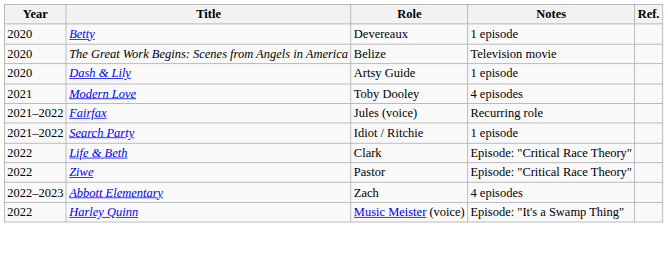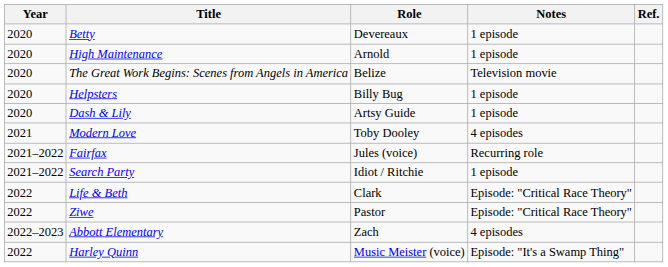 <table class="wikitable sortable">
 <tr>
 <th>Year</th>
 <th>Title</th>
 <th>Role</th>
 <th>Notes</th>
 <th>Ref.</th>
 </tr>
 <tr>
 <td>2020</td>
 <td><em><a href='#'>Betty</a></em></td>
 <td>Devereaux</td>
 <td>1 episode</td>
 <td></td>
 </tr>
 <tr>
 <td>2020</td>
+<td><em><a href='#'>High Maintenance</a></em></td>
+<td>Arnold</td>
+<td>1 episode</td>
+<td></td>
+</tr>
+<tr>
+<td>2020</td>
 <td><em>The Great Work Begins: Scenes from Angels in America</em></td>
 <td>Belize</td>
 <td>Television movie</td>
+<td></td>
+</tr>
+<tr>
+<td>2020</td>
+<td><em><a href='#'>Helpsters</a></em></td>
+<td>Billy Bug</td>
+<td>1 episode</td>
 <td></td>
 </tr>
 <tr>
 <td>2020</td>
 <td><em><a href='#'>Dash & Lily</a></em></td>
 <td>Artsy Guide</td>
 <td>1 episode</td>
 <td></td>
 </tr>
 <tr>
 <td>2021</td>
 <td><em><a href='#'>Modern Love</a></em></td>
 <td>Toby Dooley</td>
 <td>4 episodes</td>
 <td></td>
 </tr>
 <tr>
 <td>2021–2022</td>
 <td><em><a href='#'>Fairfax</a></em></td>
 <td>Jules (voice)</td>
 <td>Recurring role</td>
 <td></td>
 </tr>
 <tr>
 <td>2021–2022</td>
 <td><em><a href='#'>Search Party</a></em></td>
 <td>Idiot / Ritchie</td>
 <td>1 episode</td>
 <td></td>
 </tr>
 <tr>
 <td>2022</td>
 <td><em><a href='#'>Life & Beth</a></em></td>
 <td>Clark</td>
 <td>Episode: "Critical Race Theory"</td>
 <td></td>
 </tr>
 <tr>
 <td>2022</td>
 <td><em><a href='#'>Ziwe</a></em></td>
 <td>Pastor</td>
 <td>Episode: "Critical Race Theory"</td>
 <td></td>
 </tr>
 <tr>
 <td>2022–2023</td>
 <td><em><a href='#'>Abbott Elementary</a></em></td>
 <td>Zach</td>
 <td>4 episodes</td>
 <td></td>
 </tr>
 <tr>
 <td>2022</td>
 <td><em><a href='#'>Harley Quinn</a></em></td>
 <td><a href='#'>Music Meister</a> (voice)</td>
 <td>Episode: "It's a Swamp Thing"</td>
 <td></td>
 </tr>
 </table>
